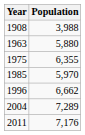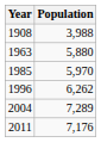 <table class="wikitable" style="line-height:1.1em;">
 <tr>
 <th>Year</th>
 <th>Population</th>
 </tr>
 <tr align="right">
 <td>1908</td>
 <td>3,988</td>
 </tr>
 <tr align="right">
 <td>1963</td>
 <td>5,880</td>
 </tr>
 <tr align="right">
-<td>1975</td>
-<td>6,355</td>
-</tr>
-<tr align="right">
 <td>1985</td>
 <td>5,970</td>
 </tr>
 <tr align="right">
 <td>1996</td>
-<td>6,662</td>
+<td>6,262</td>
 </tr>
 <tr align="right">
 <td>2004</td>
 <td>7,289</td>
 </tr>
 <tr align="right">
 <td>2011</td>
 <td>7,176</td>
 </tr>
 </table>
